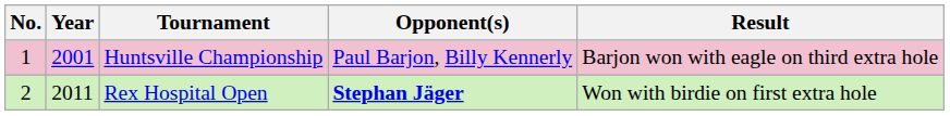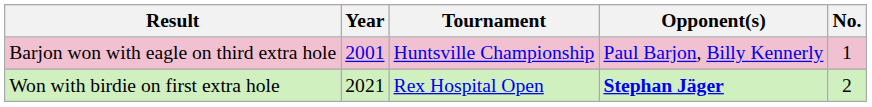 <table class="wikitable" style="font-size:95%;">
 <tr>
-<th>No.</th>
+<th>Result</th>
 <th>Year</th>
 <th>Tournament</th>
 <th>Opponent(s)</th>
-<th>Result</th>
+<th>No.</th>
 </tr>
 <tr style="background:#F2C1D1;">
-<td align=center>1</td>
+<td>Barjon won with eagle on third extra hole</td>
 <td><a href='#'>2001</a></td>
 <td><a href='#'>Huntsville Championship</a></td>
 <td> <a href='#'>Paul Barjon</a>,  <a href='#'>Billy Kennerly</a></td>
-<td>Barjon won with eagle on third extra hole</td>
+<td align=center>1</td>
 </tr>
 <tr style="background:#D0F0C0;">
-<td align=center>2</td>
-<td>2011</td>
+<td>Won with birdie on first extra hole</td>
+<td>2021</td>
 <td><a href='#'>Rex Hospital Open</a></td>
 <td><strong> <a href='#'>Stephan Jäger</a></strong></td>
-<td>Won with birdie on first extra hole</td>
+<td align=center>2</td>
 </tr>
 </table>
